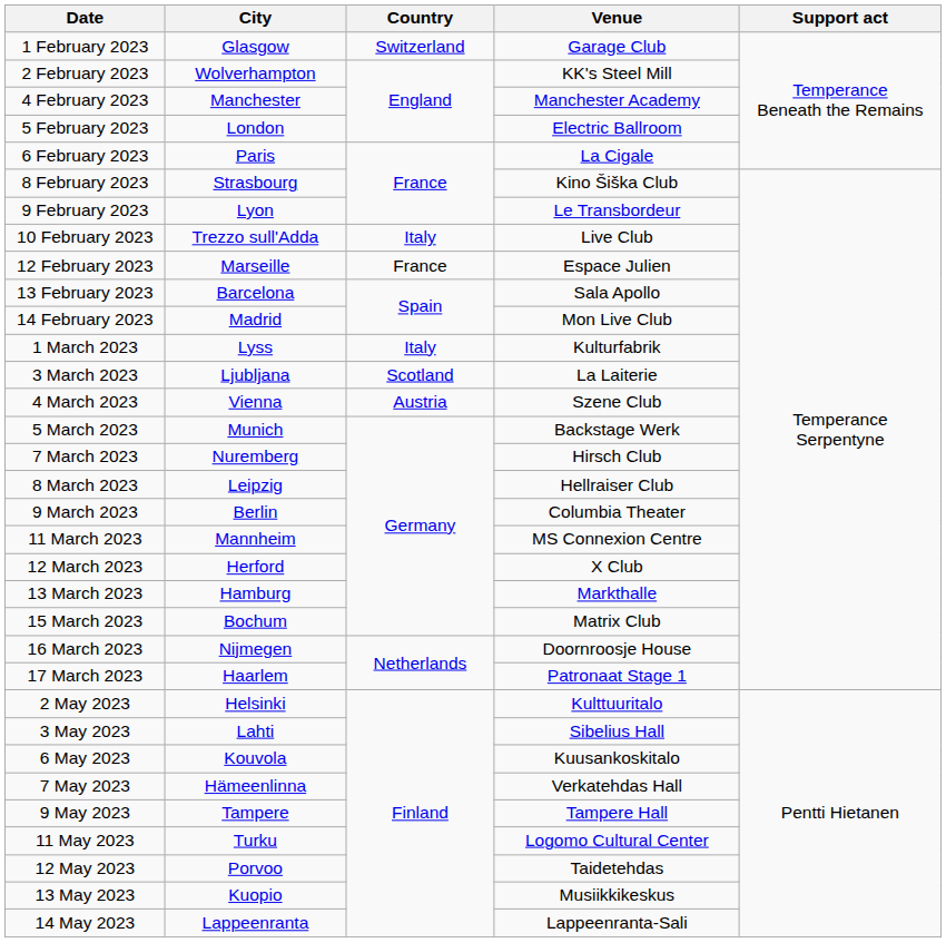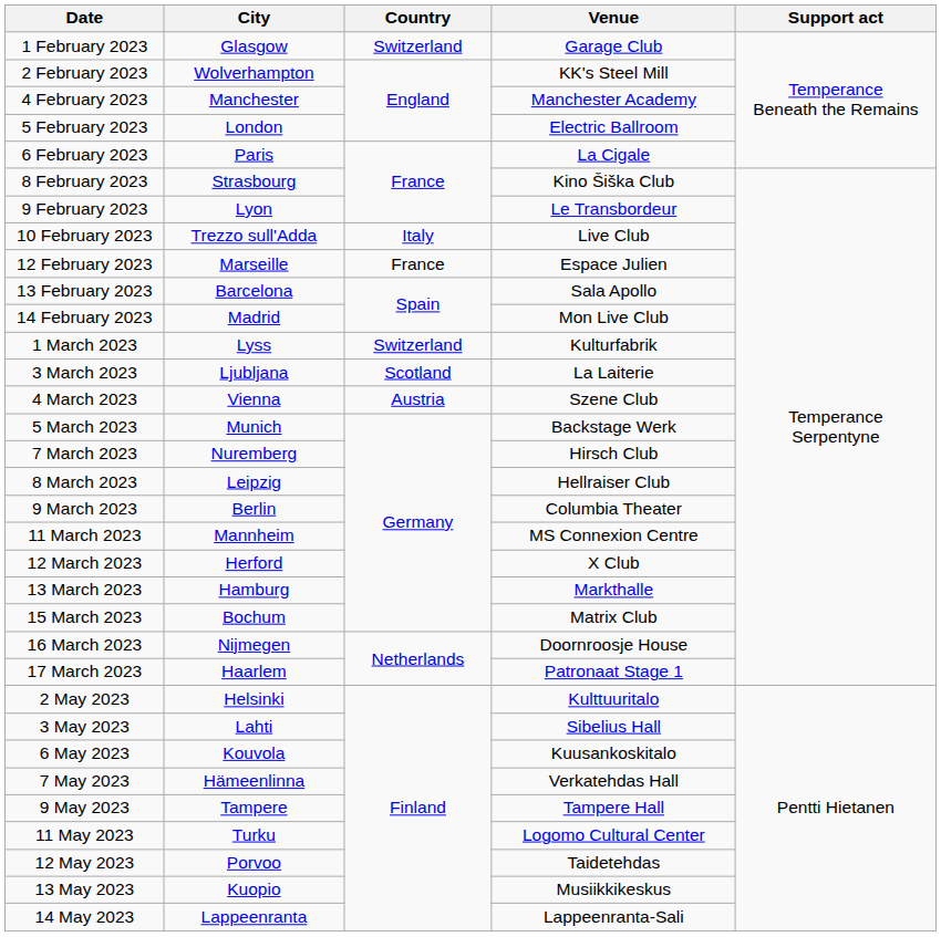 <table class="wikitable plainrowheaders" style="text-align:center;">
 <tr>
 <th scope="col" style="width:12em;">Date</th>
 <th scope="col" style="width:12em;">City</th>
 <th scope="col" style="width:10em;">Country</th>
 <th scope="col" style="width:18em;">Venue</th>
 <th scope="col" style="width:15em;">Support act</th>
 </tr>
 <tr>
 <td style="text-align:center">1 February 2023</td>
 <td style="text-align:center"><a href='#'>Glasgow</a></td>
 <td style="text-align:center"><a href='#'>Switzerland</a></td>
 <td style="text-align:center"><a href='#'>Garage Club</a></td>
 <td style="text-align:center" rowspan="5"><a href='#'>Temperance</a><br>Beneath the Remains</td>
 </tr>
 <tr>
 <td style="text-align:center">2 February 2023</td>
 <td style="text-align:center"><a href='#'>Wolverhampton</a></td>
 <td style="text-align:center" rowspan="3"><a href='#'>England</a></td>
 <td style="text-align:center">KK's Steel Mill</td>
 </tr>
 <tr>
 <td style="text-align:center">4 February 2023</td>
 <td style="text-align:center"><a href='#'>Manchester</a></td>
 <td style="text-align:center"><a href='#'>Manchester Academy</a></td>
 </tr>
 <tr>
 <td style="text-align:center">5 February 2023</td>
 <td style="text-align:center"><a href='#'>London</a></td>
 <td style="text-align:center"><a href='#'>Electric Ballroom</a></td>
 </tr>
 <tr>
 <td style="text-align:center">6 February 2023</td>
 <td style="text-align:center"><a href='#'>Paris</a></td>
 <td style="text-align:center" rowspan="3"><a href='#'>France</a></td>
 <td style="text-align:center"><a href='#'>La Cigale</a></td>
 </tr>
 <tr>
 <td style="text-align:center">8 February 2023</td>
 <td style="text-align:center"><a href='#'>Strasbourg</a></td>
 <td style="text-align:center">Kino Šiška Club</td>
 <td style="text-align:center" rowspan="19">Temperance<br>Serpentyne</td>
 </tr>
 <tr>
 <td style="text-align:center">9 February 2023</td>
 <td style="text-align:center"><a href='#'>Lyon</a></td>
 <td style="text-align:center"><a href='#'>Le Transbordeur</a></td>
 </tr>
 <tr>
 <td style="text-align:center">10 February 2023</td>
 <td style="text-align:center"><a href='#'>Trezzo sull'Adda</a></td>
 <td style="text-align:center"><a href='#'>Italy</a></td>
 <td style="text-align:center">Live Club</td>
 </tr>
 <tr>
 <td style="text-align:center">12 February 2023</td>
 <td style="text-align:center"><a href='#'>Marseille</a></td>
 <td style="text-align:center">France</td>
 <td style="text-align:center">Espace Julien</td>
 </tr>
 <tr>
 <td style="text-align:center">13 February 2023</td>
 <td style="text-align:center"><a href='#'>Barcelona</a></td>
 <td style="text-align:center" rowspan="2"><a href='#'>Spain</a></td>
 <td style="text-align:center">Sala Apollo</td>
 </tr>
 <tr>
 <td style="text-align:center">14 February 2023</td>
 <td style="text-align:center"><a href='#'>Madrid</a></td>
 <td style="text-align:center">Mon Live Club</td>
 </tr>
 <tr>
 <td style="text-align:center">1 March 2023</td>
 <td style="text-align:center"><a href='#'>Lyss</a></td>
-<td style="text-align:center"><a href='#'>Italy</a></td>
+<td style="text-align:center"><a href='#'>Switzerland</a></td>
 <td style="text-align:center">Kulturfabrik</td>
 </tr>
 <tr>
 <td style="text-align:center">3 March 2023</td>
 <td style="text-align:center"><a href='#'>Ljubljana</a></td>
 <td style="text-align:center"><a href='#'>Scotland</a></td>
 <td style="text-align:center">La Laiterie</td>
 </tr>
 <tr>
 <td style="text-align:center">4 March 2023</td>
 <td style="text-align:center"><a href='#'>Vienna</a></td>
 <td style="text-align:center"><a href='#'>Austria</a></td>
 <td style="text-align:center">Szene Club</td>
 </tr>
 <tr>
 <td style="text-align:center">5 March 2023</td>
 <td style="text-align:center"><a href='#'>Munich</a></td>
 <td style="text-align:center" rowspan="8"><a href='#'>Germany</a></td>
 <td style="text-align:center">Backstage Werk</td>
 </tr>
 <tr>
 <td style="text-align:center">7 March 2023</td>
 <td style="text-align:center"><a href='#'>Nuremberg</a></td>
 <td style="text-align:center">Hirsch Club</td>
 </tr>
 <tr>
 <td style="text-align:center">8 March 2023</td>
 <td style="text-align:center"><a href='#'>Leipzig</a></td>
 <td style="text-align:center">Hellraiser Club</td>
 </tr>
 <tr>
 <td style="text-align:center">9 March 2023</td>
 <td style="text-align:center"><a href='#'>Berlin</a></td>
 <td style="text-align:center">Columbia Theater</td>
 </tr>
 <tr>
 <td style="text-align:center">11 March 2023</td>
 <td style="text-align:center"><a href='#'>Mannheim</a></td>
 <td style="text-align:center">MS Connexion Centre</td>
 </tr>
 <tr>
 <td style="text-align:center">12 March 2023</td>
 <td style="text-align:center"><a href='#'>Herford</a></td>
 <td style="text-align:center">X Club</td>
 </tr>
 <tr>
 <td style="text-align:center">13 March 2023</td>
 <td style="text-align:center"><a href='#'>Hamburg</a></td>
 <td style="text-align:center"><a href='#'>Markthalle</a></td>
 </tr>
 <tr>
 <td style="text-align:center">15 March 2023</td>
 <td style="text-align:center"><a href='#'>Bochum</a></td>
 <td style="text-align:center">Matrix Club</td>
 </tr>
 <tr>
 <td style="text-align:center">16 March 2023</td>
 <td style="text-align:center"><a href='#'>Nijmegen</a></td>
 <td style="text-align:center" rowspan="2"><a href='#'>Netherlands</a></td>
 <td style="text-align:center">Doornroosje House</td>
 </tr>
 <tr>
 <td style="text-align:center">17 March 2023</td>
 <td style="text-align:center"><a href='#'>Haarlem</a></td>
 <td style="text-align:center"><a href='#'>Patronaat Stage 1</a></td>
 </tr>
 <tr>
 <td style="text-align:center">2 May 2023</td>
 <td style="text-align:center"><a href='#'>Helsinki</a></td>
 <td style="text-align:center" rowspan="9"><a href='#'>Finland</a></td>
 <td style="text-align:center"><a href='#'>Kulttuuritalo</a></td>
 <td style="text-align:center" rowspan="9">Pentti Hietanen</td>
 </tr>
 <tr>
 <td style="text-align:center">3 May 2023</td>
 <td style="text-align:center"><a href='#'>Lahti</a></td>
 <td style="text-align:center"><a href='#'>Sibelius Hall</a></td>
 </tr>
 <tr>
 <td style="text-align:center">6 May 2023</td>
 <td style="text-align:center"><a href='#'>Kouvola</a></td>
 <td style="text-align:center">Kuusankoskitalo</td>
 </tr>
 <tr>
 <td style="text-align:center">7 May 2023</td>
 <td style="text-align:center"><a href='#'>Hämeenlinna</a></td>
 <td style="text-align:center">Verkatehdas Hall</td>
 </tr>
 <tr>
 <td style="text-align:center">9 May 2023</td>
 <td style="text-align:center"><a href='#'>Tampere</a></td>
 <td style="text-align:center"><a href='#'>Tampere Hall</a></td>
 </tr>
 <tr>
 <td style="text-align:center">11 May 2023</td>
 <td style="text-align:center"><a href='#'>Turku</a></td>
 <td style="text-align:center"><a href='#'>Logomo Cultural Center</a></td>
 </tr>
 <tr>
 <td style="text-align:center">12 May 2023</td>
 <td style="text-align:center"><a href='#'>Porvoo</a></td>
 <td style="text-align:center">Taidetehdas</td>
 </tr>
 <tr>
 <td style="text-align:center">13 May 2023</td>
 <td style="text-align:center"><a href='#'>Kuopio</a></td>
 <td style="text-align:center">Musiikkikeskus</td>
 </tr>
 <tr>
 <td style="text-align:center">14 May 2023</td>
 <td style="text-align:center"><a href='#'>Lappeenranta</a></td>
 <td style="text-align:center">Lappeenranta-Sali</td>
 </tr>
 </table>
